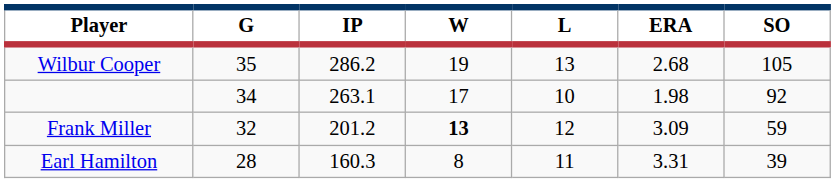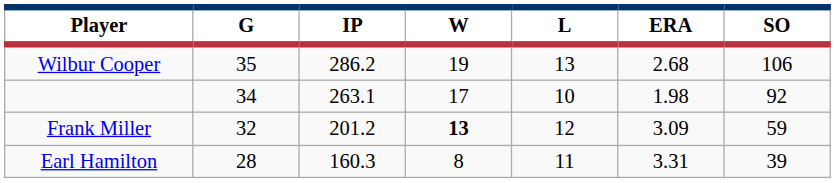 <table class="wikitable sortable">
 <tr>
 <th style="background:#FFFFFF; border-top:#023465 5px solid; border-bottom:#ba313c 5px solid;" width="16%">Player</th>
 <th style="background:#FFFFFF; border-top:#023465 5px solid; border-bottom:#ba313c 5px solid;" width="9%">G</th>
 <th style="background:#FFFFFF; border-top:#023465 5px solid; border-bottom:#ba313c 5px solid;" width="9%">IP</th>
 <th style="background:#FFFFFF; border-top:#023465 5px solid; border-bottom:#ba313c 5px solid;" width="9%">W</th>
 <th style="background:#FFFFFF; border-top:#023465 5px solid; border-bottom:#ba313c 5px solid;" width="9%">L</th>
 <th style="background:#FFFFFF; border-top:#023465 5px solid; border-bottom:#ba313c 5px solid;" width="9%">ERA</th>
 <th style="background:#FFFFFF; border-top:#023465 5px solid; border-bottom:#ba313c 5px solid;" width="9%">SO</th>
 </tr>
 <tr align="center">
 <td><a href='#'>Wilbur Cooper</a></td>
 <td>35</td>
 <td>286.2</td>
 <td>19</td>
 <td>13</td>
 <td>2.68</td>
-<td>105</td>
+<td>106</td>
 </tr>
 <tr align="center">
 <td></td>
 <td>34</td>
 <td>263.1</td>
 <td>17</td>
 <td>10</td>
 <td>1.98</td>
 <td>92</td>
 </tr>
 <tr align="center">
 <td><a href='#'>Frank Miller</a></td>
 <td>32</td>
 <td>201.2</td>
 <td><strong>13</strong></td>
 <td>12</td>
 <td>3.09</td>
 <td>59</td>
 </tr>
 <tr align="center">
 <td><a href='#'>Earl Hamilton</a></td>
 <td>28</td>
 <td>160.3</td>
 <td>8</td>
 <td>11</td>
 <td>3.31</td>
 <td>39</td>
 </tr>
 </table>
